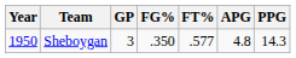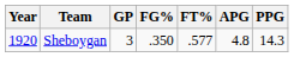 <table class="wikitable sortable" style="font-size:95%; text-align:right;">
 <tr>
 <th>Year</th>
 <th>Team</th>
 <th>GP</th>
 <th>FG%</th>
 <th>FT%</th>
 <th>APG</th>
 <th>PPG</th>
 </tr>
 <tr>
-<td style="text-align:left;"><a href='#'>1950</a></td>
+<td style="text-align:left;"><a href='#'>1920</a></td>
 <td style="text-align:left;"><a href='#'>Sheboygan</a></td>
 <td>3</td>
 <td>.350</td>
 <td>.577</td>
 <td>4.8</td>
 <td>14.3</td>
 </tr>
 </table>
